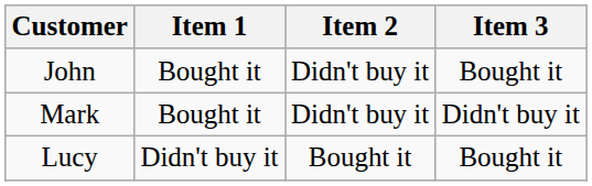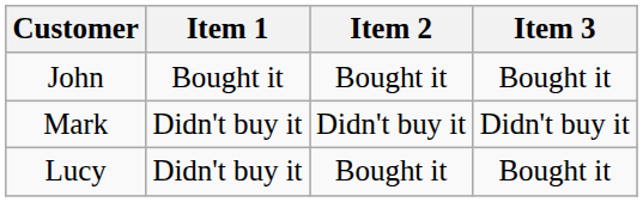 <table class="wikitable" style="text-align:center">
 <tr>
 <th>Customer</th>
 <th>Item 1</th>
 <th>Item 2</th>
 <th>Item 3</th>
 </tr>
 <tr>
 <td>John</td>
 <td>Bought it</td>
-<td>Didn't buy it</td>
+<td>Bought it</td>
 <td>Bought it</td>
 </tr>
 <tr>
 <td>Mark</td>
-<td>Bought it</td>
+<td>Didn't buy it</td>
 <td>Didn't buy it</td>
 <td>Didn't buy it</td>
 </tr>
 <tr>
 <td>Lucy</td>
 <td>Didn't buy it</td>
 <td>Bought it</td>
 <td>Bought it</td>
 </tr>
 </table>
